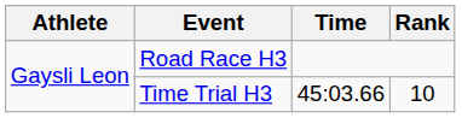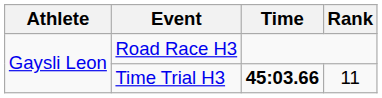 <table class=wikitable>
 <tr>
 <th>Athlete</th>
 <th>Event</th>
 <th>Time</th>
 <th>Rank</th>
 </tr>
 <tr align=center>
 <td align=left rowspan=2><a href='#'>Gaysli Leon</a></td>
 <td align=left><a href='#'>Road Race H3</a></td>
 <td colspan=2></td>
 </tr>
 <tr align=center>
 <td align=left><a href='#'>Time Trial H3</a></td>
-<td>45:03.66</td>
-<td>10</td>
+<td><strong>45:03.66</strong></td>
+<td>11</td>
 </tr>
 </table>
